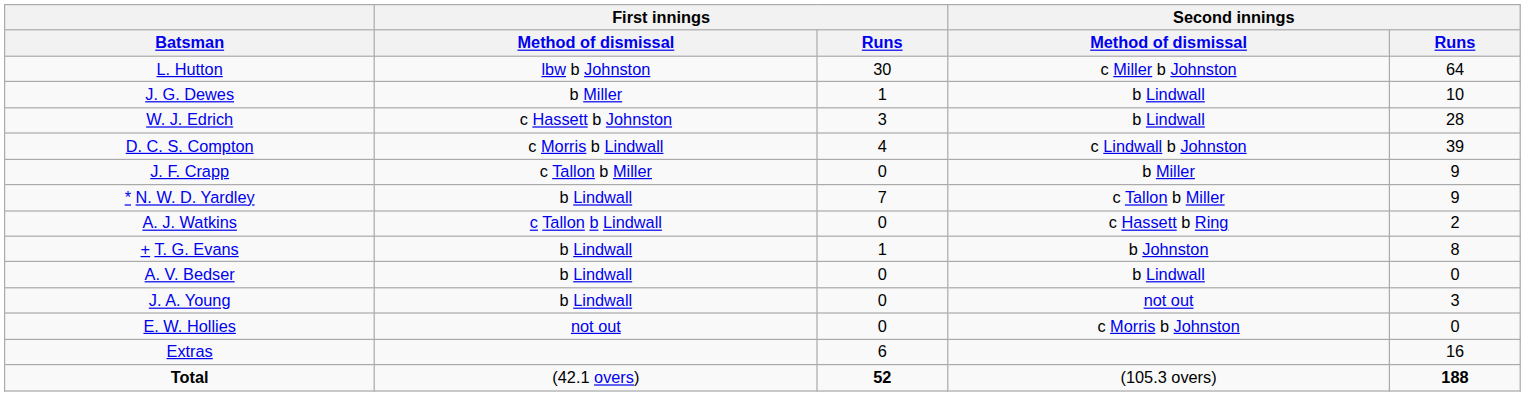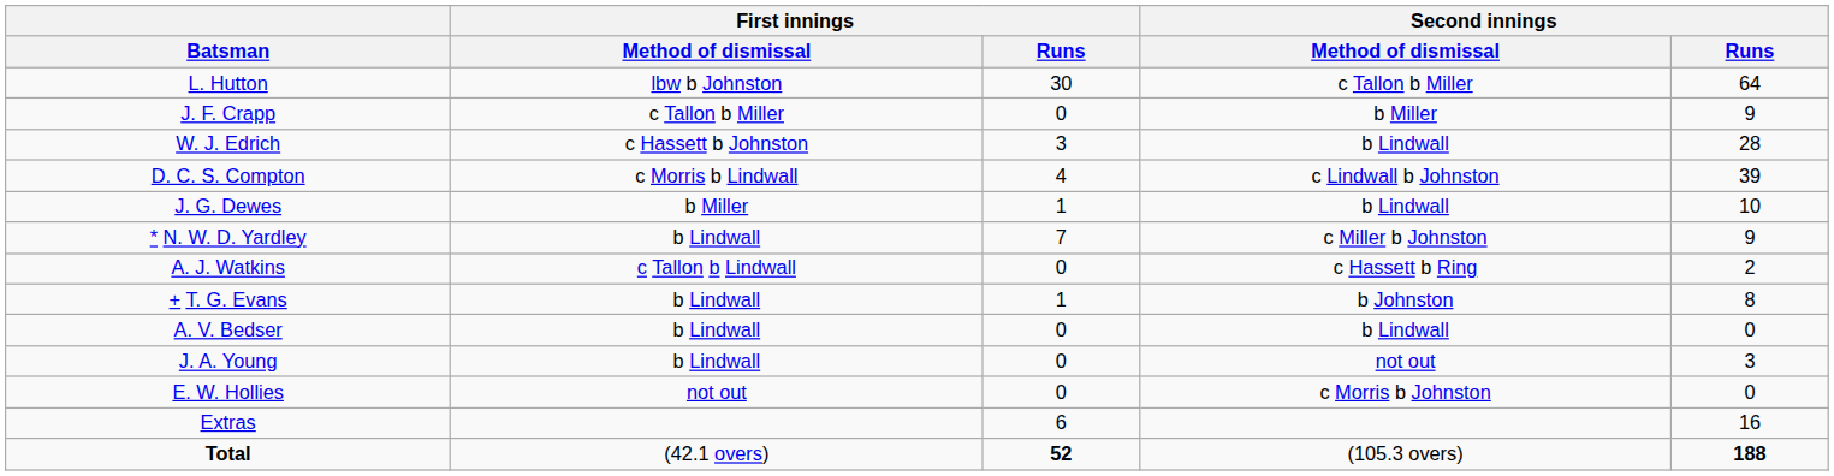 <table class="wikitable" style="font-size: 85%; text-align: center; width: 100%;">
 <tr>
 <th colspan="1"></th>
 <th colspan="2">First innings</th>
 <th colspan="2">Second innings</th>
 </tr>
 <tr>
 <th><a href='#'>Batsman</a></th>
 <th><a href='#'>Method of dismissal</a></th>
 <th><a href='#'>Runs</a></th>
 <th><a href='#'>Method of dismissal</a></th>
 <th><a href='#'>Runs</a></th>
 </tr>
 <tr>
 <td><a href='#'>L. Hutton</a></td>
 <td><a href='#'>lbw</a> b <a href='#'>Johnston</a></td>
 <td>30</td>
-<td>c <a href='#'>Miller</a> b <a href='#'>Johnston</a></td>
+<td>c <a href='#'>Tallon</a> b <a href='#'>Miller</a></td>
 <td>64</td>
 </tr>
 <tr>
-<td><a href='#'>J. G. Dewes</a></td>
+<td><a href='#'>J. F. Crapp</a></td>
+<td>c <a href='#'>Tallon</a> b <a href='#'>Miller</a></td>
+<td>0</td>
 <td>b <a href='#'>Miller</a></td>
-<td>1</td>
-<td>b <a href='#'>Lindwall</a></td>
-<td>10</td>
+<td>9</td>
 </tr>
 <tr>
 <td><a href='#'>W. J. Edrich</a></td>
 <td>c <a href='#'>Hassett</a> b <a href='#'>Johnston</a></td>
 <td>3</td>
 <td>b <a href='#'>Lindwall</a></td>
 <td>28</td>
 </tr>
 <tr>
 <td><a href='#'>D. C. S. Compton</a></td>
 <td>c <a href='#'>Morris</a> b <a href='#'>Lindwall</a></td>
 <td>4</td>
 <td>c <a href='#'>Lindwall</a> b <a href='#'>Johnston</a></td>
 <td>39</td>
 </tr>
 <tr>
-<td><a href='#'>J. F. Crapp</a></td>
-<td>c <a href='#'>Tallon</a> b <a href='#'>Miller</a></td>
-<td>0</td>
+<td><a href='#'>J. G. Dewes</a></td>
 <td>b <a href='#'>Miller</a></td>
-<td>9</td>
+<td>1</td>
+<td>b <a href='#'>Lindwall</a></td>
+<td>10</td>
 </tr>
 <tr>
 <td><a href='#'>*</a> <a href='#'>N. W. D. Yardley</a></td>
 <td>b <a href='#'>Lindwall</a></td>
 <td>7</td>
-<td>c <a href='#'>Tallon</a> b <a href='#'>Miller</a></td>
+<td>c <a href='#'>Miller</a> b <a href='#'>Johnston</a></td>
 <td>9</td>
 </tr>
 <tr>
 <td><a href='#'>A. J. Watkins</a></td>
 <td><a href='#'>c</a> <a href='#'>Tallon</a> <a href='#'>b</a> <a href='#'>Lindwall</a></td>
 <td>0</td>
 <td>c <a href='#'>Hassett</a> b <a href='#'>Ring</a></td>
 <td>2</td>
 </tr>
 <tr>
 <td><a href='#'>+</a> <a href='#'>T. G. Evans</a></td>
 <td>b <a href='#'>Lindwall</a></td>
 <td>1</td>
 <td>b <a href='#'>Johnston</a></td>
 <td>8</td>
 </tr>
 <tr>
 <td><a href='#'>A. V. Bedser</a></td>
 <td>b <a href='#'>Lindwall</a></td>
 <td>0</td>
 <td>b <a href='#'>Lindwall</a></td>
 <td>0</td>
 </tr>
 <tr>
 <td><a href='#'>J. A. Young</a></td>
 <td>b <a href='#'>Lindwall</a></td>
 <td>0</td>
 <td><a href='#'>not out</a></td>
 <td>3</td>
 </tr>
 <tr>
 <td><a href='#'>E. W. Hollies</a></td>
 <td><a href='#'>not out</a></td>
 <td>0</td>
 <td>c <a href='#'>Morris</a> b <a href='#'>Johnston</a></td>
 <td>0</td>
 </tr>
 <tr>
 <td><a href='#'>Extras</a></td>
 <td></td>
 <td>6</td>
 <td></td>
 <td>16</td>
 </tr>
 <tr>
 <td><strong>Total</strong></td>
 <td>(42.1 <a href='#'>overs</a>)</td>
 <td><strong>52</strong></td>
 <td>(105.3 overs)</td>
 <td><strong>188</strong></td>
 </tr>
 </table>
